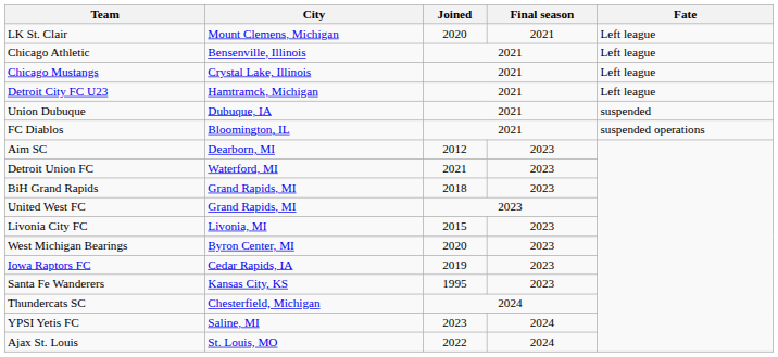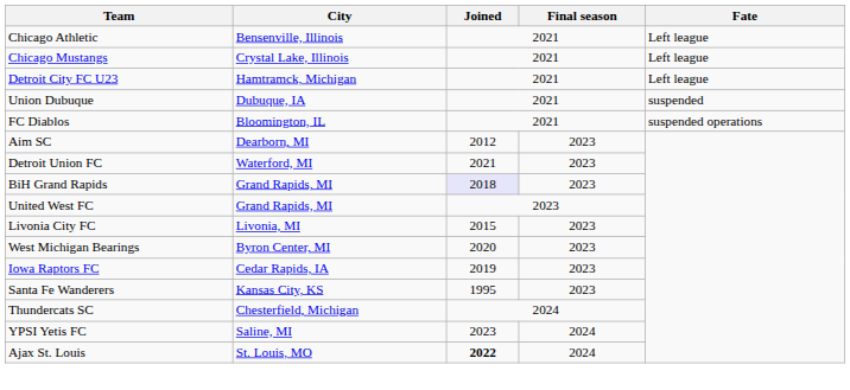 <table class="wikitable" style="text-align:left; width:80%">
 <tr>
 <th>Team</th>
 <th>City</th>
 <th>Joined</th>
 <th>Final season</th>
 <th>Fate</th>
-</tr>
-<tr>
-<td>LK St. Clair</td>
-<td><a href='#'>Mount Clemens, Michigan</a></td>
-<td style="text-align:center;">2020</td>
-<td style="text-align:center;">2021</td>
-<td>Left league</td>
 </tr>
 <tr>
 <td>Chicago Athletic</td>
 <td><a href='#'>Bensenville, Illinois</a></td>
 <td colspan="2" style="text-align:center;">2021</td>
 <td>Left league</td>
 </tr>
 <tr>
 <td><a href='#'>Chicago Mustangs</a></td>
 <td><a href='#'>Crystal Lake, Illinois</a></td>
 <td colspan="2" style="text-align:center;">2021</td>
 <td>Left league</td>
 </tr>
 <tr>
 <td><a href='#'>Detroit City FC U23</a></td>
 <td><a href='#'>Hamtramck, Michigan</a></td>
 <td colspan="2" style="text-align:center;">2021</td>
 <td>Left league</td>
 </tr>
 <tr>
 <td>Union Dubuque</td>
 <td><a href='#'>Dubuque, IA</a></td>
 <td colspan="2" style="text-align:center;">2021</td>
 <td>suspended</td>
 </tr>
 <tr>
 <td>FC Diablos</td>
 <td><a href='#'>Bloomington, IL</a></td>
 <td colspan="2" style="text-align:center;">2021</td>
 <td>suspended operations</td>
 </tr>
 <tr>
 <td>Aim SC</td>
 <td><a href='#'>Dearborn, MI</a></td>
 <td style="text-align:center;">2012</td>
 <td style="text-align:center;">2023</td>
 </tr>
 <tr>
 <td>Detroit Union FC</td>
 <td><a href='#'>Waterford, MI</a></td>
 <td style="text-align:center;">2021</td>
 <td style="text-align:center;">2023</td>
 </tr>
 <tr>
 <td>BiH Grand Rapids</td>
 <td><a href='#'>Grand Rapids, MI</a></td>
-<td style="text-align:center;">2018</td>
+<td style="background: lavender; text-align:center;">2018</td>
 <td style="text-align:center;">2023</td>
 </tr>
 <tr>
 <td>United West FC</td>
 <td><a href='#'>Grand Rapids, MI</a></td>
 <td colspan="2" style="text-align:center;">2023</td>
 </tr>
 <tr>
 <td>Livonia City FC</td>
 <td><a href='#'>Livonia, MI</a></td>
 <td style="text-align:center;">2015</td>
 <td style="text-align:center;">2023</td>
 </tr>
 <tr>
 <td>West Michigan Bearings</td>
 <td><a href='#'>Byron Center, MI</a></td>
 <td style="text-align:center;">2020</td>
 <td style="text-align:center;">2023</td>
 </tr>
 <tr>
 <td><a href='#'>Iowa Raptors FC</a></td>
 <td><a href='#'>Cedar Rapids, IA</a></td>
 <td style="text-align:center;">2019</td>
 <td style="text-align:center;">2023</td>
 </tr>
 <tr>
 <td>Santa Fe Wanderers</td>
 <td><a href='#'>Kansas City, KS</a></td>
 <td style="text-align:center;">1995</td>
 <td style="text-align:center;">2023</td>
 </tr>
 <tr>
 <td>Thundercats SC</td>
 <td><a href='#'>Chesterfield, Michigan</a></td>
 <td colspan="2" style="text-align:center;">2024</td>
 </tr>
 <tr>
 <td>YPSI Yetis FC</td>
 <td><a href='#'>Saline, MI</a></td>
 <td style="text-align:center;">2023</td>
 <td style="text-align:center;">2024</td>
 </tr>
 <tr>
 <td>Ajax St. Louis</td>
 <td><a href='#'>St. Louis, MO</a></td>
-<td style="text-align:center;">2022</td>
+<td style="text-align:center;"><strong>2022</strong></td>
 <td style="text-align:center;">2024</td>
 </tr>
 </table>
